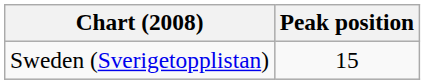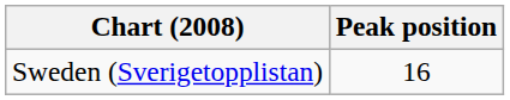 <table class="wikitable plainrowheaders">
 <tr>
 <th>Chart (2008)</th>
 <th>Peak position</th>
 </tr>
 <tr>
 <td>Sweden (<a href='#'>Sverigetopplistan</a>)</td>
-<td align="center">15</td>
+<td align="center">16</td>
 </tr>
 </table>
